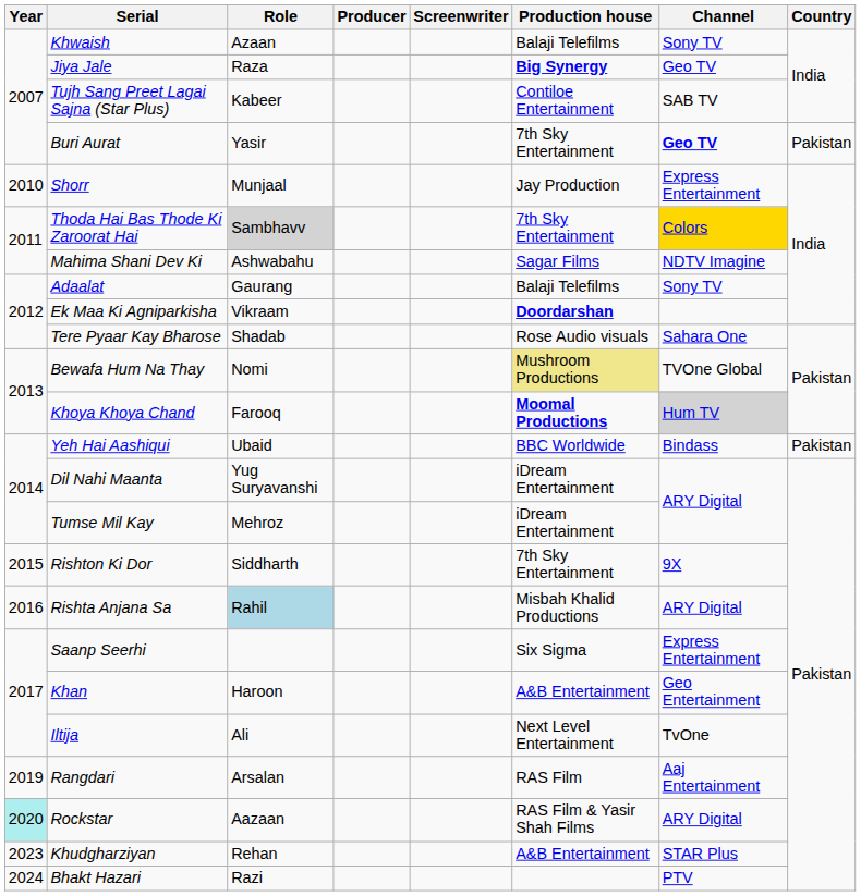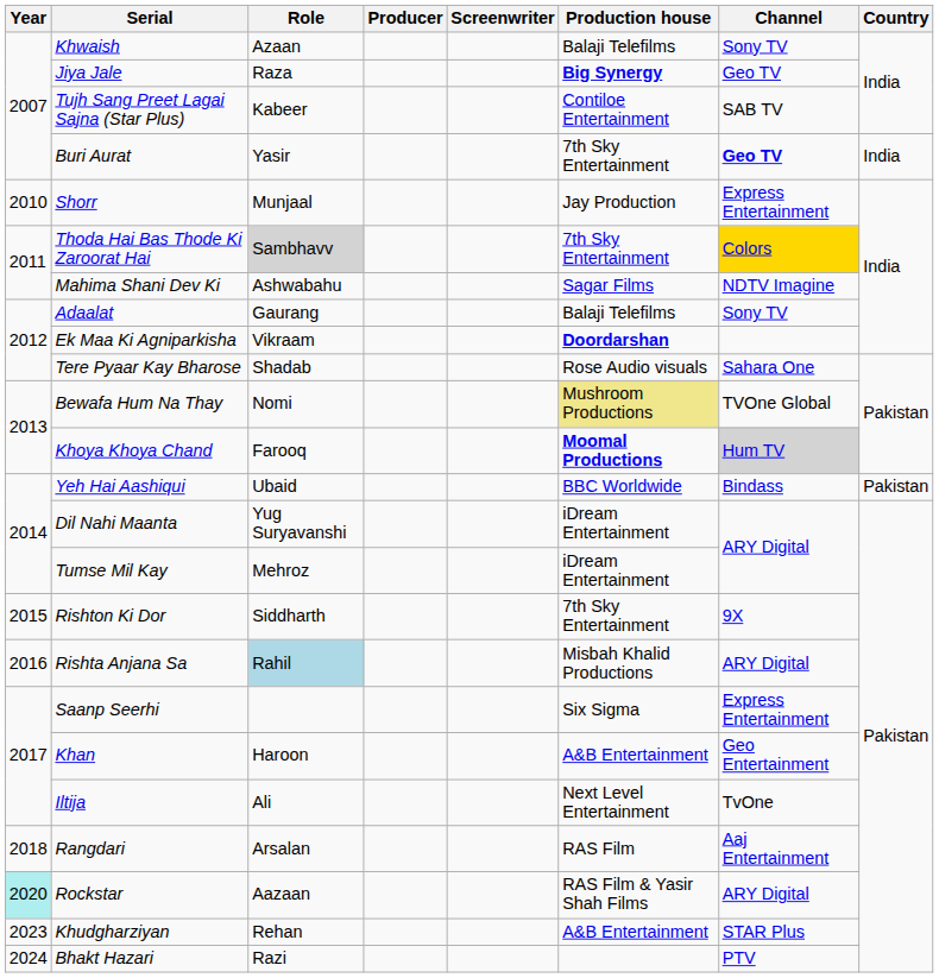 <table class="wikitable sortable">
 <tr>
 <th>Year</th>
 <th>Serial</th>
 <th>Role</th>
 <th>Producer</th>
 <th>Screenwriter</th>
 <th>Production house</th>
 <th>Channel</th>
 <th>Country</th>
 </tr>
 <tr>
 <td rowspan="4">2007</td>
 <td><em><a href='#'>Khwaish</a></em></td>
 <td>Azaan</td>
 <td></td>
 <td></td>
 <td>Balaji Telefilms</td>
 <td><a href='#'>Sony TV</a></td>
 <td rowspan="3">India</td>
 </tr>
 <tr>
 <td><em><a href='#'>Jiya Jale</a></em></td>
 <td>Raza</td>
 <td></td>
 <td></td>
 <td><strong><a href='#'>Big Synergy</a></strong></td>
 <td><a href='#'>Geo TV</a></td>
 </tr>
 <tr>
 <td><em><a href='#'>Tujh Sang Preet Lagai Sajna</a> (Star Plus)</em></td>
 <td>Kabeer</td>
 <td></td>
 <td></td>
 <td><a href='#'>Contiloe Entertainment</a></td>
 <td>SAB TV</td>
 </tr>
 <tr>
 <td><em>Buri Aurat</em></td>
 <td>Yasir</td>
 <td></td>
 <td></td>
 <td>7th Sky Entertainment</td>
 <td><strong><a href='#'>Geo TV</a></strong></td>
-<td>Pakistan</td>
+<td>India</td>
 </tr>
 <tr>
 <td>2010</td>
 <td><em><a href='#'>Shorr</a></em></td>
 <td>Munjaal</td>
 <td></td>
 <td></td>
 <td>Jay Production</td>
 <td><a href='#'>Express Entertainment</a></td>
 <td rowspan="5">India</td>
 </tr>
 <tr>
 <td rowspan="2">2011</td>
 <td><em><a href='#'>Thoda Hai Bas Thode Ki Zaroorat Hai</a></em></td>
 <td style="background: lightgrey;">Sambhavv</td>
 <td></td>
 <td></td>
 <td><a href='#'>7th Sky Entertainment</a></td>
 <td style="background: gold;"><a href='#'>Colors</a></td>
 </tr>
 <tr>
 <td><em>Mahima Shani Dev Ki</em></td>
 <td>Ashwabahu</td>
 <td></td>
 <td></td>
 <td><a href='#'>Sagar Films</a></td>
 <td><a href='#'>NDTV Imagine</a></td>
 </tr>
 <tr>
 <td rowspan="3">2012</td>
 <td><em><a href='#'>Adaalat</a></em></td>
 <td>Gaurang</td>
 <td></td>
 <td></td>
 <td>Balaji Telefilms</td>
 <td><a href='#'>Sony TV</a></td>
 </tr>
 <tr>
 <td><em>Ek Maa Ki Agniparkisha</em></td>
 <td>Vikraam</td>
 <td></td>
 <td></td>
 <td><strong><a href='#'>Doordarshan</a></strong></td>
 <td></td>
 </tr>
 <tr>
 <td><em>Tere Pyaar Kay Bharose</em></td>
 <td>Shadab</td>
 <td></td>
 <td></td>
 <td>Rose Audio visuals</td>
 <td><a href='#'>Sahara One</a></td>
 <td rowspan="3">Pakistan</td>
 </tr>
 <tr>
 <td rowspan="2">2013</td>
 <td><em>Bewafa Hum Na Thay</em></td>
 <td>Nomi</td>
 <td></td>
 <td></td>
 <td style="background: khaki;">Mushroom Productions</td>
 <td>TVOne Global</td>
 </tr>
 <tr>
 <td><em><a href='#'>Khoya Khoya Chand</a></em></td>
 <td>Farooq</td>
 <td></td>
 <td></td>
 <td><strong><a href='#'>Moomal Productions</a></strong></td>
 <td style="background: lightgrey;"><a href='#'>Hum TV</a></td>
 </tr>
 <tr>
 <td rowspan="3">2014</td>
 <td><em><a href='#'>Yeh Hai Aashiqui</a></em></td>
 <td>Ubaid</td>
 <td></td>
 <td></td>
 <td><a href='#'>BBC Worldwide</a></td>
 <td><a href='#'>Bindass</a></td>
 <td>Pakistan</td>
 </tr>
 <tr>
 <td><em>Dil Nahi Maanta</em> </td>
 <td>Yug Suryavanshi</td>
 <td></td>
 <td></td>
 <td>iDream Entertainment</td>
 <td rowspan="2"><a href='#'>ARY Digital</a></td>
 <td rowspan="11">Pakistan</td>
 </tr>
 <tr>
 <td><em>Tumse Mil Kay</em> </td>
 <td>Mehroz</td>
 <td></td>
 <td></td>
 <td>iDream Entertainment</td>
 </tr>
 <tr>
 <td>2015</td>
 <td><em>Rishton Ki Dor</em> </td>
 <td>Siddharth</td>
 <td></td>
 <td></td>
 <td>7th Sky Entertainment</td>
 <td><a href='#'>9X</a></td>
 </tr>
 <tr>
 <td>2016</td>
 <td><em>Rishta Anjana Sa</em> </td>
 <td style="background: lightblue;">Rahil</td>
 <td></td>
 <td></td>
 <td>Misbah Khalid Productions</td>
 <td><a href='#'>ARY Digital</a></td>
 </tr>
 <tr>
 <td rowspan="3">2017</td>
 <td><em>Saanp Seerhi</em></td>
 <td></td>
 <td></td>
 <td></td>
 <td>Six Sigma</td>
 <td><a href='#'>Express Entertainment</a></td>
 </tr>
 <tr>
 <td><em><a href='#'>Khan</a></em></td>
 <td>Haroon</td>
 <td></td>
 <td></td>
 <td><a href='#'>A&B Entertainment</a></td>
 <td><a href='#'>Geo Entertainment</a></td>
 </tr>
 <tr>
 <td><em><a href='#'>Iltija</a></em></td>
 <td>Ali</td>
 <td></td>
 <td></td>
 <td>Next Level Entertainment</td>
 <td>TvOne</td>
 </tr>
 <tr>
-<td>2019</td>
+<td>2018</td>
 <td><em>Rangdari</em></td>
 <td>Arsalan</td>
 <td></td>
 <td></td>
 <td>RAS Film</td>
 <td><a href='#'>Aaj Entertainment</a></td>
 </tr>
 <tr>
 <td style="background: paleturquoise;">2020</td>
 <td><em>Rockstar</em></td>
 <td>Aazaan</td>
 <td></td>
 <td></td>
 <td>RAS Film & Yasir Shah Films</td>
 <td><a href='#'>ARY Digital</a></td>
 </tr>
 <tr>
 <td>2023</td>
 <td><em>Khudgharziyan</em></td>
 <td>Rehan</td>
 <td></td>
 <td></td>
 <td><a href='#'>A&B Entertainment</a></td>
 <td><a href='#'>STAR Plus</a></td>
 </tr>
 <tr>
 <td>2024</td>
 <td><em>Bhakt Hazari</em></td>
 <td>Razi</td>
 <td></td>
 <td></td>
 <td></td>
 <td><a href='#'>PTV</a></td>
 </tr>
 </table>
